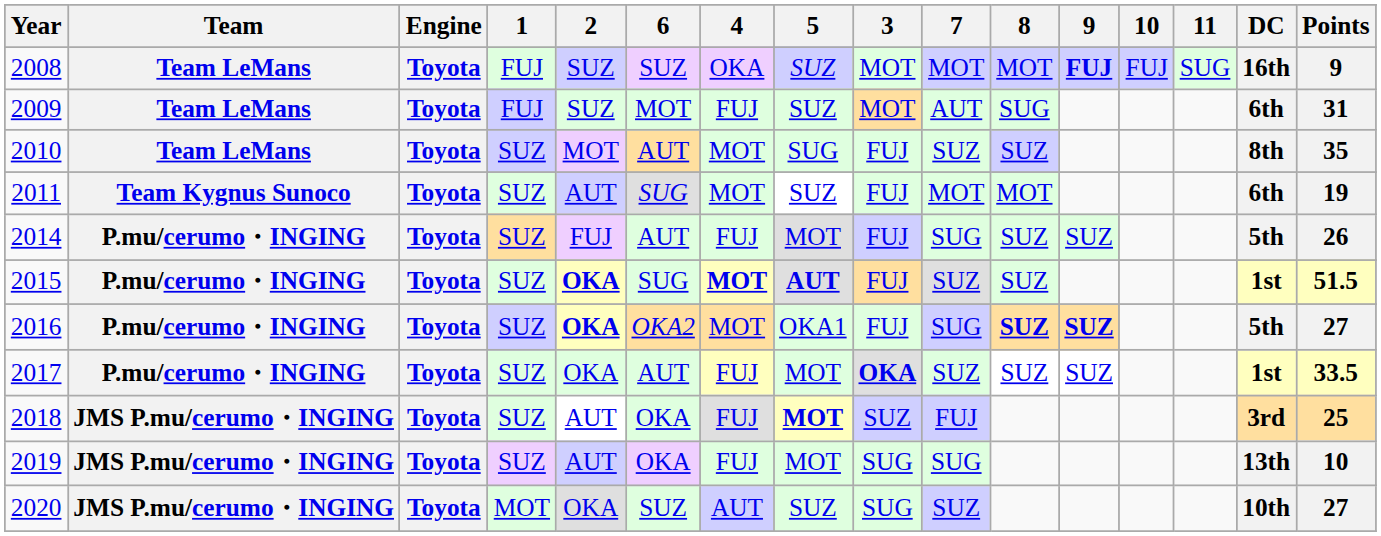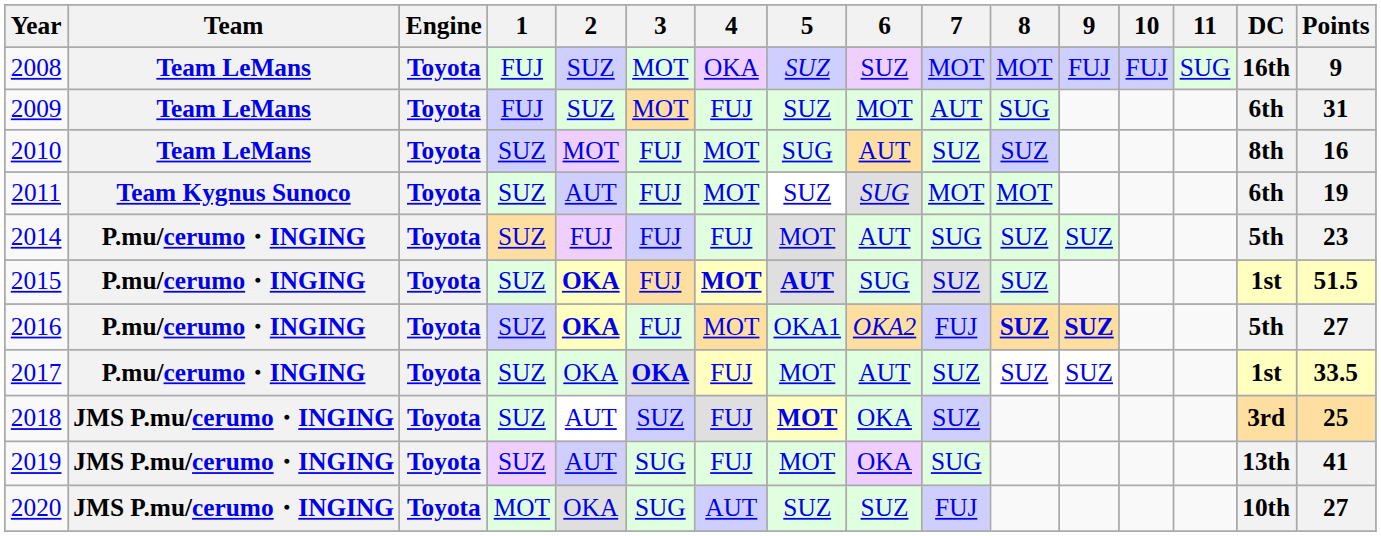 <table class="wikitable" style="text-align:center; font-size:90%">
 <tr>
 <th>Year</th>
 <th>Team</th>
 <th>Engine</th>
 <th>1</th>
 <th>2</th>
-<th>6</th>
+<th>3</th>
 <th>4</th>
 <th>5</th>
-<th>3</th>
+<th>6</th>
 <th>7</th>
 <th>8</th>
 <th>9</th>
 <th>10</th>
 <th>11</th>
 <th>DC</th>
 <th>Points</th>
 </tr>
 <tr>
 <td><a href='#'>2008</a></td>
 <th><a href='#'>Team LeMans</a></th>
 <th><a href='#'>Toyota</a></th>
 <td bgcolor="#DFFFDF"><a href='#'>FUJ</a><br></td>
 <td bgcolor="#CFCFFF"><a href='#'>SUZ</a><br></td>
-<td bgcolor="#EFCFFF"><a href='#'>SUZ</a><br></td>
+<td bgcolor="#DFFFDF"><a href='#'>MOT</a><br></td>
 <td bgcolor="#EFCFFF"><a href='#'>OKA</a><br></td>
 <td bgcolor="#CFCFFF"><a href='#'><em>SUZ</em></a><br></td>
-<td bgcolor="#DFFFDF"><a href='#'>MOT</a><br></td>
+<td bgcolor="#EFCFFF"><a href='#'>SUZ</a><br></td>
 <td bgcolor="#CFCFFF"><a href='#'>MOT</a><br></td>
 <td bgcolor="#CFCFFF"><a href='#'>MOT</a><br></td>
-<td bgcolor="#CFCFFF"><strong><a href='#'>FUJ</a><br></strong></td>
+<td bgcolor="#CFCFFF"><a href='#'>FUJ</a><br></td>
 <td bgcolor="#CFCFFF"><a href='#'>FUJ</a><br></td>
 <td bgcolor="#DFFFDF"><a href='#'>SUG</a><br></td>
 <th>16th</th>
 <th>9</th>
 </tr>
 <tr>
 <td><a href='#'>2009</a></td>
 <th><a href='#'>Team LeMans</a></th>
 <th><a href='#'>Toyota</a></th>
 <td bgcolor="#CFCFFF"><a href='#'>FUJ</a><br></td>
 <td bgcolor="#DFFFDF"><a href='#'>SUZ</a><br></td>
-<td bgcolor="#DFFFDF"><a href='#'>MOT</a><br></td>
+<td bgcolor="#FFDF9F"><a href='#'>MOT</a><br></td>
 <td bgcolor="#DFFFDF"><a href='#'>FUJ</a><br></td>
 <td bgcolor="#DFFFDF"><a href='#'>SUZ</a><br></td>
-<td bgcolor="#FFDF9F"><a href='#'>MOT</a><br></td>
+<td bgcolor="#DFFFDF"><a href='#'>MOT</a><br></td>
 <td bgcolor="#DFFFDF"><a href='#'>AUT</a><br></td>
 <td bgcolor="#DFFFDF"><a href='#'>SUG</a><br></td>
 <td></td>
 <td></td>
 <td></td>
 <th>6th</th>
 <th>31</th>
 </tr>
 <tr>
 <td><a href='#'>2010</a></td>
 <th><a href='#'>Team LeMans</a></th>
 <th><a href='#'>Toyota</a></th>
 <td bgcolor="#CFCFFF"><a href='#'>SUZ</a><br></td>
 <td bgcolor="#EFCFFF"><a href='#'>MOT</a><br></td>
-<td bgcolor="#FFDF9F"><a href='#'>AUT</a><br></td>
+<td bgcolor="#DFFFDF"><a href='#'>FUJ</a><br></td>
 <td bgcolor="#DFFFDF"><a href='#'>MOT</a><br></td>
 <td bgcolor="#DFFFDF"><a href='#'>SUG</a><br></td>
-<td bgcolor="#DFFFDF"><a href='#'>FUJ</a><br></td>
+<td bgcolor="#FFDF9F"><a href='#'>AUT</a><br></td>
 <td bgcolor="#DFFFDF"><a href='#'>SUZ</a><br></td>
 <td bgcolor="#CFCFFF"><a href='#'>SUZ</a><br></td>
 <td></td>
 <td></td>
 <td></td>
 <th>8th</th>
-<th>35</th>
+<th>16</th>
 </tr>
 <tr>
 <td><a href='#'>2011</a></td>
 <th><a href='#'>Team Kygnus Sunoco</a></th>
 <th><a href='#'>Toyota</a></th>
 <td bgcolor="#dfffdf"><a href='#'>SUZ</a><br></td>
 <td bgcolor="#cfcfff"><a href='#'>AUT</a><br></td>
-<td bgcolor="#dfdfdf"><a href='#'><em>SUG</em></a><br></td>
+<td bgcolor="#dfffdf"><a href='#'>FUJ</a><br></td>
 <td bgcolor="#dfffdf"><a href='#'>MOT</a><br></td>
 <td bgcolor="#ffffff"><a href='#'>SUZ</a><br></td>
-<td bgcolor="#dfffdf"><a href='#'>FUJ</a><br></td>
+<td bgcolor="#dfdfdf"><a href='#'><em>SUG</em></a><br></td>
 <td bgcolor="#dfffdf"><a href='#'>MOT</a><br></td>
 <td bgcolor="#dfffdf"><a href='#'>MOT</a><br></td>
 <td></td>
 <td></td>
 <td></td>
 <th>6th</th>
 <th>19</th>
 </tr>
 <tr>
 <td><a href='#'>2014</a></td>
 <th>P.mu/<a href='#'>cerumo</a>・<a href='#'>INGING</a></th>
 <th><a href='#'>Toyota</a></th>
 <td bgcolor="#ffdf9f"><a href='#'>SUZ</a><br></td>
 <td bgcolor="#efcfff"><a href='#'>FUJ</a><br></td>
-<td bgcolor="#dfffdf"><a href='#'>AUT</a><br></td>
+<td bgcolor="#cfcfff"><a href='#'>FUJ</a><br></td>
 <td bgcolor="#dfffdf"><a href='#'>FUJ</a><br></td>
 <td bgcolor="#dfdfdf"><a href='#'>MOT</a><br></td>
-<td bgcolor="#cfcfff"><a href='#'>FUJ</a><br></td>
+<td bgcolor="#dfffdf"><a href='#'>AUT</a><br></td>
 <td bgcolor="#dfffdf"><a href='#'>SUG</a><br></td>
 <td bgcolor="#dfffdf"><a href='#'>SUZ</a><br></td>
 <td bgcolor="#dfffdf"><a href='#'>SUZ</a><br></td>
 <td></td>
 <td></td>
 <th>5th</th>
-<th>26</th>
+<th>23</th>
 </tr>
 <tr>
 <td><a href='#'>2015</a></td>
 <th>P.mu/<a href='#'>cerumo</a>・<a href='#'>INGING</a></th>
 <th><a href='#'>Toyota</a></th>
 <td bgcolor="#dfffdf"><a href='#'>SUZ</a><br></td>
 <td bgcolor="#ffffbf"><a href='#'><strong>OKA</strong></a><br></td>
-<td bgcolor="#dfffdf"><a href='#'>SUG</a><br></td>
+<td bgcolor="#ffdf9f"><a href='#'>FUJ</a><br></td>
 <td bgcolor="#ffffbf"><strong><a href='#'>MOT</a><br></strong></td>
 <td bgcolor="#dfdfdf"><strong><a href='#'>AUT</a><br></strong></td>
-<td bgcolor="#ffdf9f"><a href='#'>FUJ</a><br></td>
+<td bgcolor="#dfffdf"><a href='#'>SUG</a><br></td>
 <td bgcolor="#dfdfdf"><a href='#'>SUZ</a><br></td>
 <td bgcolor="#dfffdf"><a href='#'>SUZ</a><br></td>
 <td></td>
 <td></td>
 <td></td>
 <th style="background:#ffffbf;">1st</th>
 <th style="background:#ffffbf;">51.5</th>
 </tr>
 <tr>
 <td><a href='#'>2016</a></td>
 <th>P.mu/<a href='#'>cerumo</a>・<a href='#'>INGING</a></th>
 <th><a href='#'>Toyota</a></th>
 <td bgcolor="#cfcfff"><a href='#'>SUZ</a><br></td>
 <td bgcolor="#ffffbf"><a href='#'><strong>OKA</strong></a><br></td>
-<td bgcolor="#ffdf9f"><a href='#'><em>OKA2</em></a><br></td>
+<td bgcolor="#DFFFDF"><a href='#'>FUJ</a><br></td>
 <td bgcolor="#ffdf9f"><a href='#'>MOT</a><br></td>
 <td bgcolor="#DFFFDF"><a href='#'>OKA1</a><br></td>
-<td bgcolor="#DFFFDF"><a href='#'>FUJ</a><br></td>
-<td bgcolor="#cfcfff"><a href='#'>SUG</a><br></td>
+<td bgcolor="#ffdf9f"><a href='#'><em>OKA2</em></a><br></td>
+<td bgcolor="#cfcfff"><a href='#'>FUJ</a><br></td>
 <td bgcolor="#ffdf9f"><a href='#'><strong>SUZ</strong></a><br></td>
 <td bgcolor="#ffdf9f"><a href='#'><strong>SUZ</strong></a><br></td>
 <td></td>
 <td></td>
 <th>5th</th>
 <th>27</th>
 </tr>
 <tr>
 <td><a href='#'>2017</a></td>
 <th>P.mu/<a href='#'>cerumo</a>・<a href='#'>INGING</a></th>
 <th><a href='#'>Toyota</a></th>
 <td bgcolor="#dfffdf"><a href='#'>SUZ</a><br></td>
 <td bgcolor="#dfffdf"><a href='#'>OKA</a><br></td>
-<td bgcolor="#dfffdf"><a href='#'>AUT</a><br></td>
+<td bgcolor="#dfdfdf"><a href='#'><strong>OKA</strong></a><br></td>
 <td bgcolor="#ffffbf"><a href='#'>FUJ</a><br></td>
 <td bgcolor="#dfffdf"><a href='#'>MOT</a><br></td>
-<td bgcolor="#dfdfdf"><a href='#'><strong>OKA</strong></a><br></td>
+<td bgcolor="#dfffdf"><a href='#'>AUT</a><br></td>
 <td bgcolor="#dfffdf"><a href='#'>SUZ</a><br></td>
 <td bgcolor="#ffffff"><a href='#'>SUZ</a><br></td>
 <td bgcolor="#ffffff"><a href='#'>SUZ</a><br></td>
 <td></td>
 <td></td>
 <th style="background:#ffffbf;">1st</th>
 <th style="background:#ffffbf;">33.5</th>
 </tr>
 <tr>
 <td><a href='#'>2018</a></td>
 <th>JMS P.mu/<a href='#'>cerumo</a>・<a href='#'>INGING</a></th>
 <th><a href='#'>Toyota</a></th>
 <td bgcolor="#dfffdf"><a href='#'>SUZ</a><br></td>
 <td bgcolor="#ffffff"><a href='#'>AUT</a><br></td>
-<td bgcolor="#dfffdf"><a href='#'>OKA</a><br></td>
+<td bgcolor="#cfcfff"><a href='#'>SUZ</a><br></td>
 <td bgcolor="#dfdfdf"><a href='#'>FUJ</a><br></td>
 <td bgcolor="#ffffbf"><strong><a href='#'>MOT</a><br></strong></td>
+<td bgcolor="#dfffdf"><a href='#'>OKA</a><br></td>
 <td bgcolor="#cfcfff"><a href='#'>SUZ</a><br></td>
-<td bgcolor="#cfcfff"><a href='#'>FUJ</a><br></td>
 <td></td>
 <td></td>
 <td></td>
 <td></td>
 <th style="background:#ffdf9f;">3rd</th>
 <th style="background:#ffdf9f;">25</th>
 </tr>
 <tr>
 <td><a href='#'>2019</a></td>
 <th>JMS P.mu/<a href='#'>cerumo</a>・<a href='#'>INGING</a></th>
 <th><a href='#'>Toyota</a></th>
 <td bgcolor="#efcfff"><a href='#'>SUZ</a><br></td>
 <td bgcolor="#cfcfff"><a href='#'>AUT</a><br></td>
-<td bgcolor="#efcfff"><a href='#'>OKA</a><br></td>
+<td bgcolor="#dfffdf"><a href='#'>SUG</a><br></td>
 <td bgcolor="#dfffdf"><a href='#'>FUJ</a><br></td>
 <td bgcolor="#dfffdf"><a href='#'>MOT</a><br></td>
-<td bgcolor="#dfffdf"><a href='#'>SUG</a><br></td>
+<td bgcolor="#efcfff"><a href='#'>OKA</a><br></td>
 <td bgcolor="#dfffdf"><a href='#'>SUG</a><br></td>
 <td></td>
 <td></td>
 <td></td>
 <td></td>
 <th>13th</th>
-<th>10</th>
+<th>41</th>
 </tr>
 <tr>
 <td><a href='#'>2020</a></td>
 <th>JMS P.mu/<a href='#'>cerumo</a>・<a href='#'>INGING</a></th>
 <th><a href='#'>Toyota</a></th>
 <td bgcolor="#dfffdf"><a href='#'>MOT</a><br></td>
 <td bgcolor="#dfdfdf"><a href='#'>OKA</a><br></td>
-<td bgcolor="#dfffdf"><a href='#'>SUZ</a><br></td>
+<td bgcolor="#dfffdf"><a href='#'>SUG</a><br></td>
 <td bgcolor="#cfcfff"><a href='#'>AUT</a><br></td>
 <td bgcolor="#dfffdf"><a href='#'>SUZ</a><br></td>
-<td bgcolor="#dfffdf"><a href='#'>SUG</a><br></td>
-<td bgcolor="#cfcfff"><a href='#'>SUZ</a><br></td>
+<td bgcolor="#dfffdf"><a href='#'>SUZ</a><br></td>
+<td bgcolor="#cfcfff"><a href='#'>FUJ</a><br></td>
 <td></td>
 <td></td>
 <td></td>
 <td></td>
 <th>10th</th>
 <th>27</th>
 </tr>
 </table>
